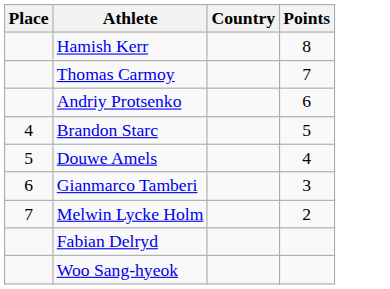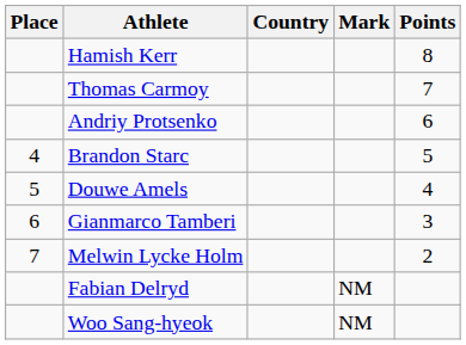 <table class="wikitable">
 <tr>
 <th>Place</th>
 <th>Athlete</th>
 <th>Country</th>
+<th>Mark</th>
 <th>Points</th>
 </tr>
 <tr>
 <td align=center></td>
 <td><a href='#'>Hamish Kerr</a></td>
+<td></td>
 <td></td>
 <td align=center>8</td>
 </tr>
 <tr>
 <td align=center></td>
 <td><a href='#'>Thomas Carmoy</a></td>
 <td></td>
+<td></td>
 <td align=center>7</td>
 </tr>
 <tr>
 <td align=center></td>
 <td><a href='#'>Andriy Protsenko</a></td>
+<td></td>
 <td></td>
 <td align=center>6</td>
 </tr>
 <tr>
 <td align=center>4</td>
 <td><a href='#'>Brandon Starc</a></td>
 <td></td>
+<td></td>
 <td align=center>5</td>
 </tr>
 <tr>
 <td align=center>5</td>
 <td><a href='#'>Douwe Amels</a></td>
+<td></td>
 <td></td>
 <td align=center>4</td>
 </tr>
 <tr>
 <td align=center>6</td>
 <td><a href='#'>Gianmarco Tamberi</a></td>
 <td></td>
+<td></td>
 <td align=center>3</td>
 </tr>
 <tr>
 <td align=center>7</td>
 <td><a href='#'>Melwin Lycke Holm</a></td>
+<td></td>
 <td></td>
 <td align=center>2</td>
 </tr>
 <tr>
 <td align=center></td>
 <td><a href='#'>Fabian Delryd</a></td>
 <td></td>
+<td>NM</td>
 <td align=center></td>
 </tr>
 <tr>
 <td align=center></td>
 <td><a href='#'>Woo Sang-hyeok</a></td>
 <td></td>
+<td>NM</td>
 <td align=center></td>
 </tr>
 </table>
